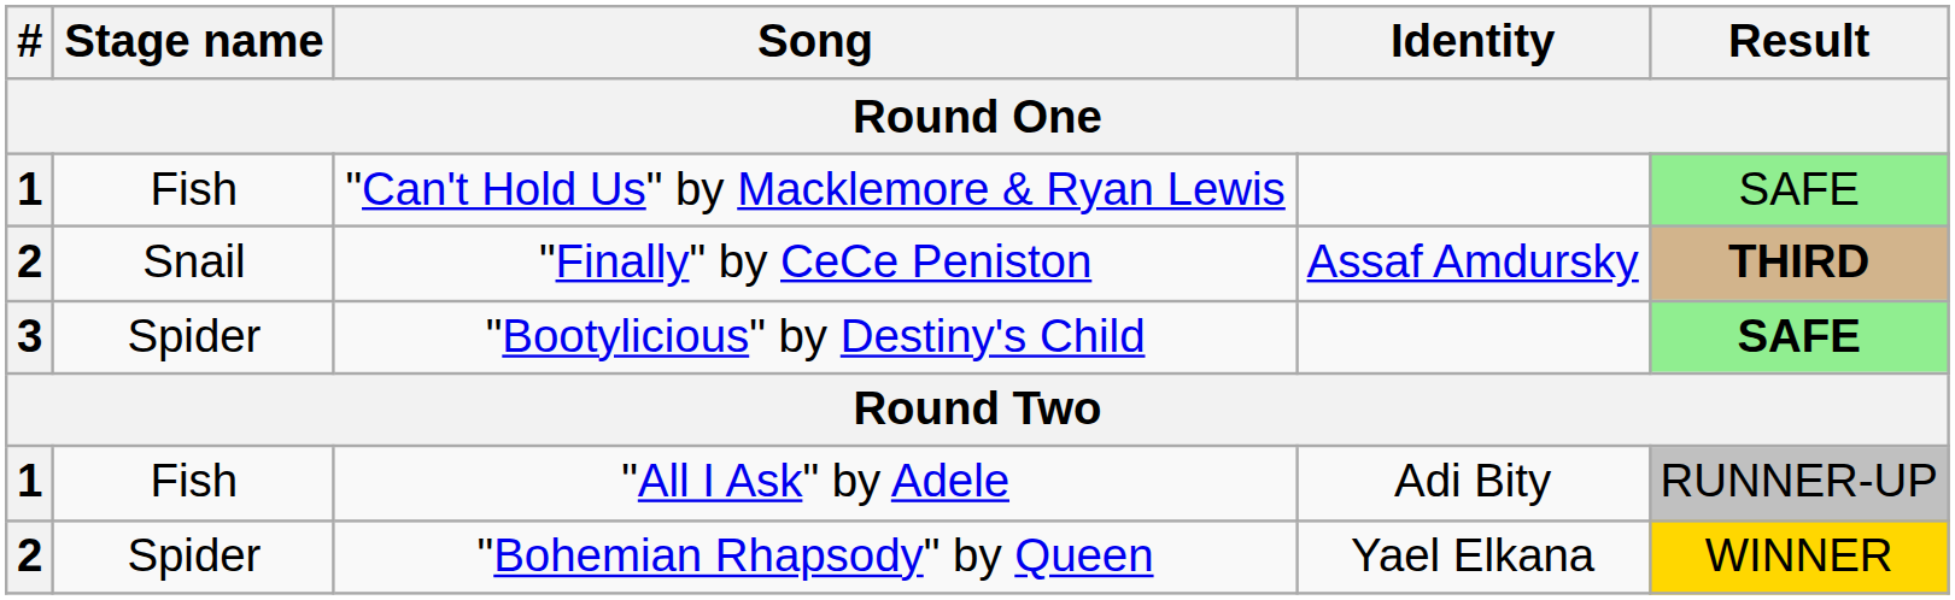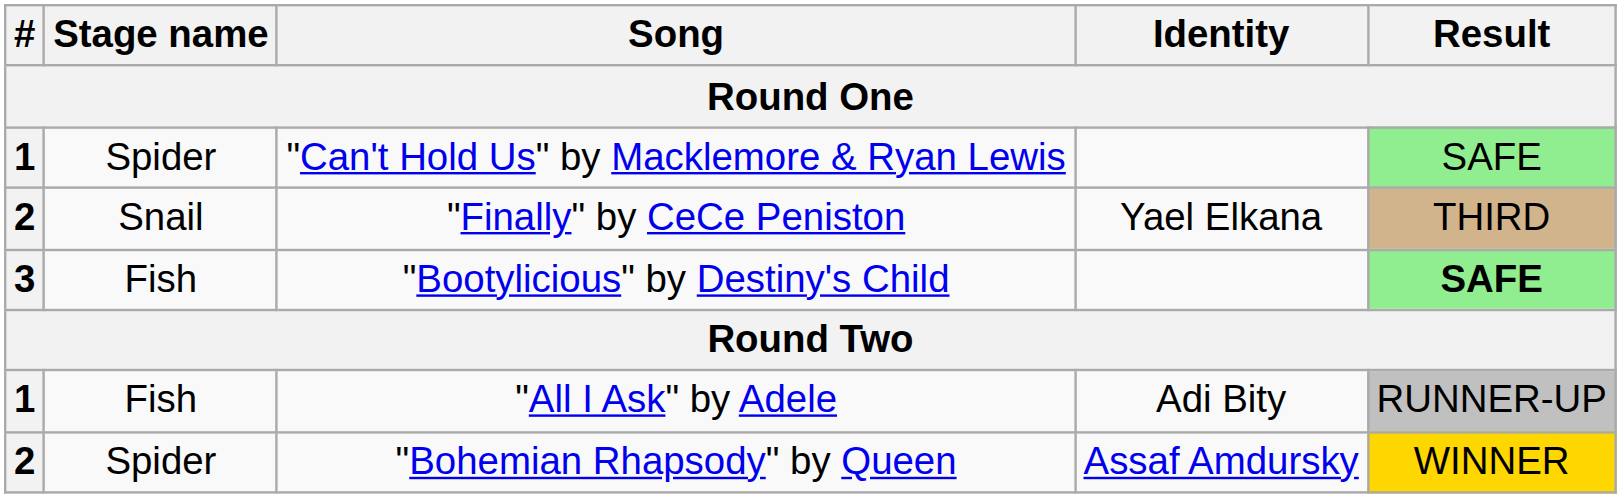 <table class="wikitable plainrowheaders" style="text-align: center;">
 <tr>
 <th>#</th>
 <th>Stage name</th>
 <th>Song</th>
 <th>Identity</th>
 <th>Result</th>
 </tr>
 <tr>
 <th colspan="5">Round One</th>
 </tr>
 <tr>
 <th>1</th>
-<td>Fish</td>
+<td>Spider</td>
 <td>"<a href='#'>Can't Hold Us</a>" by <a href='#'>Macklemore & Ryan Lewis</a></td>
 <td></td>
 <td bgcolor="lightgreen">SAFE</td>
 </tr>
 <tr>
 <th>2</th>
 <td>Snail</td>
 <td>"<a href='#'>Finally</a>" by <a href='#'>CeCe Peniston</a></td>
-<td><a href='#'>Assaf Amdursky</a></td>
-<td bgcolor="tan"><strong>THIRD</strong></td>
+<td>Yael Elkana</td>
+<td bgcolor="tan">THIRD</td>
 </tr>
 <tr>
 <th>3</th>
-<td>Spider</td>
+<td>Fish</td>
 <td>"<a href='#'>Bootylicious</a>" by <a href='#'>Destiny's Child</a></td>
 <td></td>
 <td bgcolor="lightgreen"><strong>SAFE</strong></td>
 </tr>
 <tr>
 <th colspan="5">Round Two</th>
 </tr>
 <tr>
 <th>1</th>
 <td>Fish</td>
 <td>"<a href='#'>All I Ask</a>" by <a href='#'>Adele</a></td>
 <td>Adi Bity</td>
 <td bgcolor="silver">RUNNER-UP</td>
 </tr>
 <tr>
 <th>2</th>
 <td>Spider</td>
 <td>"<a href='#'>Bohemian Rhapsody</a>" by <a href='#'>Queen</a></td>
-<td>Yael Elkana</td>
+<td><a href='#'>Assaf Amdursky</a></td>
 <td bgcolor="gold">WINNER</td>
 </tr>
 </table>
